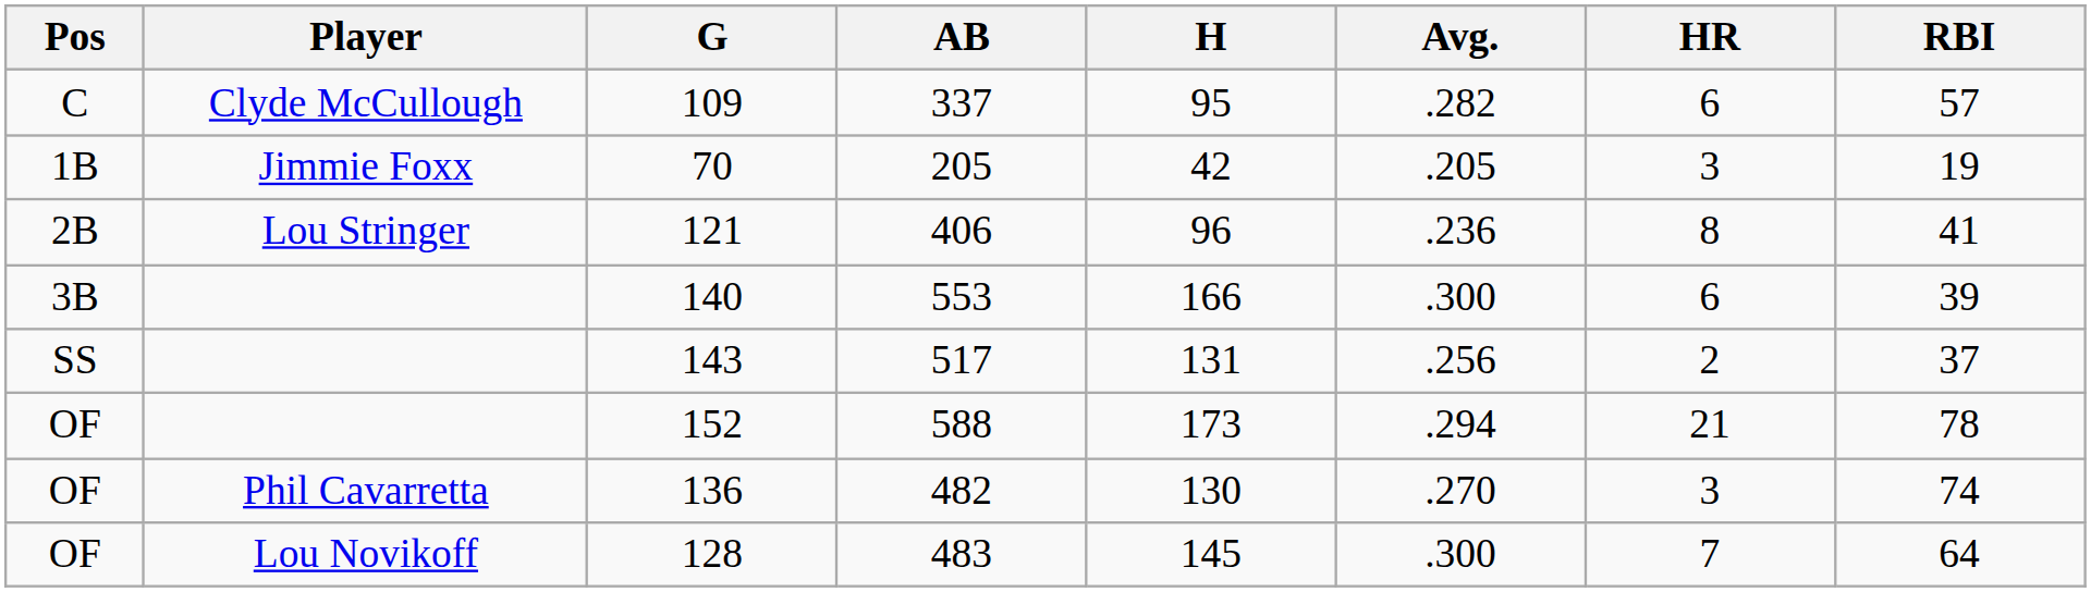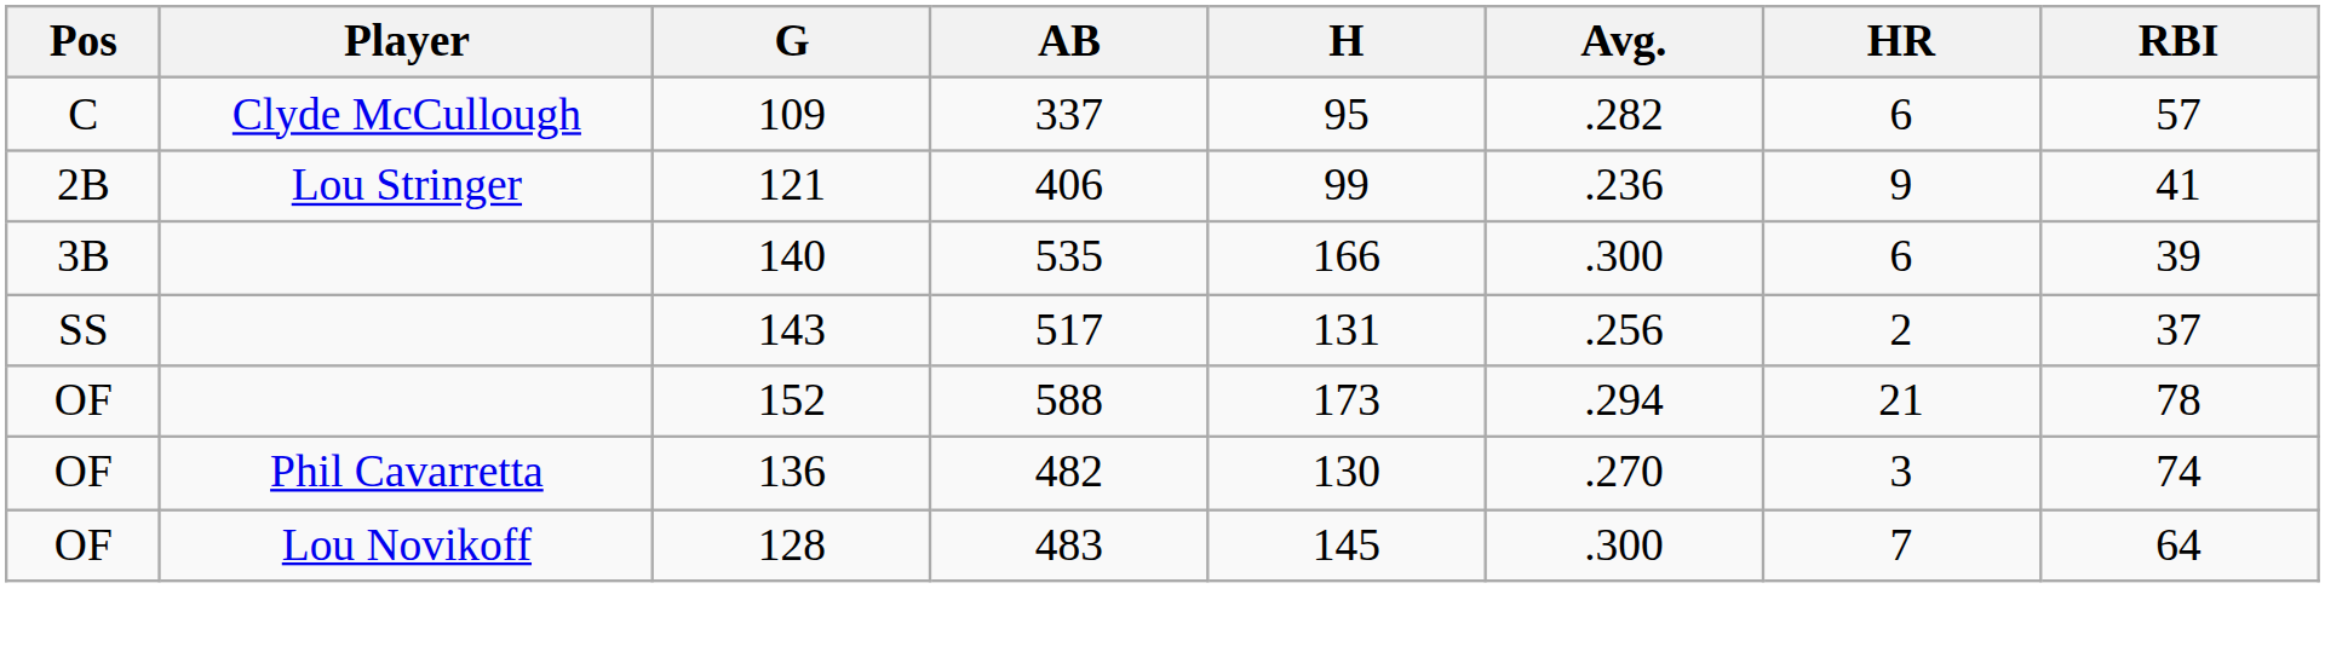 <table class="wikitable sortable">
 <tr>
 <th bgcolor="#DDDDFF" width="5%">Pos</th>
 <th bgcolor="#DDDDFF" width="16%">Player</th>
 <th bgcolor="#DDDDFF" width="9%">G</th>
 <th bgcolor="#DDDDFF" width="9%">AB</th>
 <th bgcolor="#DDDDFF" width="9%">H</th>
 <th bgcolor="#DDDDFF" width="9%">Avg.</th>
 <th bgcolor="#DDDDFF" width="9%">HR</th>
 <th bgcolor="#DDDDFF" width="9%">RBI</th>
 </tr>
 <tr align="center">
 <td>C</td>
 <td><a href='#'>Clyde McCullough</a></td>
 <td>109</td>
 <td>337</td>
 <td>95</td>
 <td>.282</td>
 <td>6</td>
 <td>57</td>
 </tr>
 <tr align=center>
-<td>1B</td>
-<td><a href='#'>Jimmie Foxx</a></td>
-<td>70</td>
-<td>205</td>
-<td>42</td>
-<td>.205</td>
-<td>3</td>
-<td>19</td>
-</tr>
-<tr align=center>
 <td>2B</td>
 <td><a href='#'>Lou Stringer</a></td>
 <td>121</td>
 <td>406</td>
-<td>96</td>
+<td>99</td>
 <td>.236</td>
-<td>8</td>
+<td>9</td>
 <td>41</td>
 </tr>
 <tr align=center>
 <td>3B</td>
 <td></td>
 <td>140</td>
-<td>553</td>
+<td>535</td>
 <td>166</td>
 <td>.300</td>
 <td>6</td>
 <td>39</td>
 </tr>
 <tr align="center">
 <td>SS</td>
 <td></td>
 <td>143</td>
 <td>517</td>
 <td>131</td>
 <td>.256</td>
 <td>2</td>
 <td>37</td>
 </tr>
 <tr align="center">
 <td>OF</td>
 <td></td>
 <td>152</td>
 <td>588</td>
 <td>173</td>
 <td>.294</td>
 <td>21</td>
 <td>78</td>
 </tr>
 <tr align="center">
 <td>OF</td>
 <td><a href='#'>Phil Cavarretta</a></td>
 <td>136</td>
 <td>482</td>
 <td>130</td>
 <td>.270</td>
 <td>3</td>
 <td>74</td>
 </tr>
 <tr align=center>
 <td>OF</td>
 <td><a href='#'>Lou Novikoff</a></td>
 <td>128</td>
 <td>483</td>
 <td>145</td>
 <td>.300</td>
 <td>7</td>
 <td>64</td>
 </tr>
 </table>
